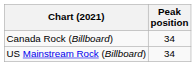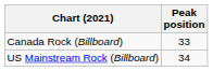 <table class="wikitable sortable">
 <tr>
 <th>Chart (2021)</th>
 <th>Peak<br>position</th>
 </tr>
 <tr>
 <td>Canada Rock (<em>Billboard</em>)</td>
-<td style="text-align:center;">34</td>
+<td style="text-align:center;">33</td>
 </tr>
 <tr>
 <td>US <a href='#'>Mainstream Rock</a> (<em>Billboard</em>)</td>
 <td style="text-align:center;">34</td>
 </tr>
 </table>
